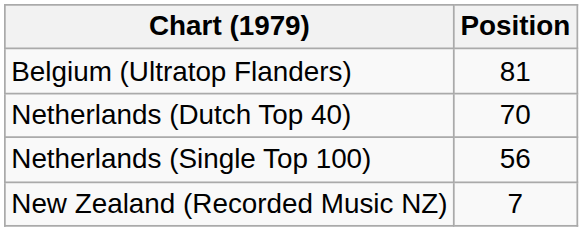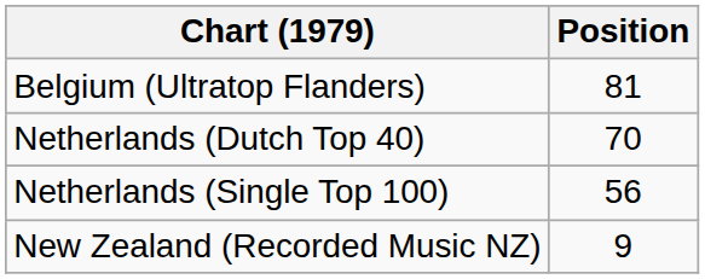 <table class="wikitable sortable">
 <tr>
 <th align="left">Chart (1979)</th>
 <th style="text-align:center;">Position</th>
 </tr>
 <tr>
 <td>Belgium (Ultratop Flanders)</td>
 <td style="text-align:center;">81</td>
 </tr>
 <tr>
 <td>Netherlands (Dutch Top 40)</td>
 <td style="text-align:center;">70</td>
 </tr>
 <tr>
 <td>Netherlands (Single Top 100)</td>
 <td style="text-align:center;">56</td>
 </tr>
 <tr>
 <td>New Zealand (Recorded Music NZ)</td>
-<td style="text-align:center;">7</td>
+<td style="text-align:center;">9</td>
 </tr>
 </table>
